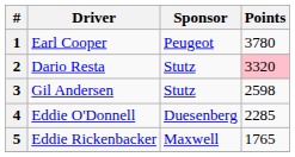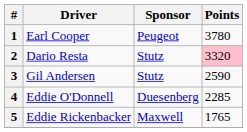 <table class="wikitable">
 <tr>
 <th> # </th>
 <th>Driver</th>
 <th>Sponsor</th>
 <th>Points</th>
 </tr>
 <tr>
 <th>1</th>
 <td><a href='#'>Earl Cooper</a></td>
 <td><a href='#'>Peugeot</a></td>
 <td>3780</td>
 </tr>
 <tr>
 <th>2</th>
 <td><a href='#'>Dario Resta</a></td>
 <td><a href='#'>Stutz</a></td>
 <td style="background: pink;">3320</td>
 </tr>
 <tr>
 <th>3</th>
 <td><a href='#'>Gil Andersen</a></td>
 <td><a href='#'>Stutz</a></td>
-<td>2598</td>
+<td>2590</td>
 </tr>
 <tr>
 <th>4</th>
 <td><a href='#'>Eddie O'Donnell</a></td>
 <td><a href='#'>Duesenberg</a></td>
 <td>2285</td>
 </tr>
 <tr>
 <th>5</th>
 <td><a href='#'>Eddie Rickenbacker</a></td>
 <td><a href='#'>Maxwell</a></td>
 <td>1765</td>
 </tr>
 <tr>
 </tr>
 </table>
